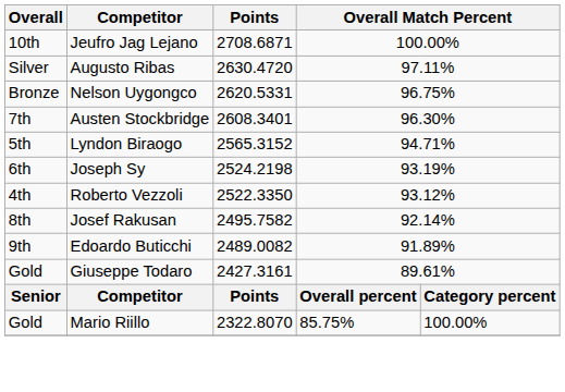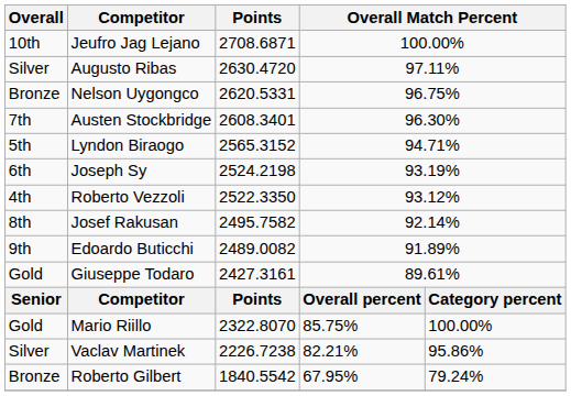 <table class="wikitable sortable" style="text-align: left;">
 <tr>
 <th>Overall</th>
 <th>Competitor</th>
 <th>Points</th>
 <th colspan="2">Overall Match Percent</th>
 </tr>
 <tr>
 <td>10th</td>
 <td>Jeufro Jag Lejano</td>
 <td>2708.6871</td>
 <td colspan="2" style="text-align: center;">100.00%</td>
 </tr>
 <tr>
 <td> Silver</td>
 <td>Augusto Ribas</td>
 <td>2630.4720</td>
 <td colspan="2" style="text-align: center;">97.11%</td>
 </tr>
 <tr>
 <td> Bronze</td>
 <td>Nelson Uygongco</td>
 <td>2620.5331</td>
 <td colspan="2" style="text-align: center;">96.75%</td>
 </tr>
 <tr>
 <td>7th</td>
 <td>Austen Stockbridge</td>
 <td>2608.3401</td>
 <td colspan="2" style="text-align: center;">96.30%</td>
 </tr>
 <tr>
 <td>5th</td>
 <td>Lyndon Biraogo</td>
 <td>2565.3152</td>
 <td colspan="2" style="text-align: center;">94.71%</td>
 </tr>
 <tr>
 <td>6th</td>
 <td>Joseph Sy</td>
 <td>2524.2198</td>
 <td colspan="2" style="text-align: center;">93.19%</td>
 </tr>
 <tr>
 <td>4th</td>
 <td>Roberto Vezzoli</td>
 <td>2522.3350</td>
 <td colspan="2" style="text-align: center;">93.12%</td>
 </tr>
 <tr>
 <td>8th</td>
 <td>Josef Rakusan</td>
 <td>2495.7582</td>
 <td colspan="2" style="text-align: center;">92.14%</td>
 </tr>
 <tr>
 <td>9th</td>
 <td>Edoardo Buticchi</td>
 <td>2489.0082</td>
 <td colspan="2" style="text-align: center;">91.89%</td>
 </tr>
 <tr>
 <td> Gold</td>
 <td>Giuseppe Todaro</td>
 <td>2427.3161</td>
 <td colspan="2" style="text-align: center;">89.61%</td>
 </tr>
 <tr>
 <th>Senior</th>
 <th>Competitor</th>
 <th>Points</th>
 <th>Overall percent</th>
 <th>Category percent</th>
 </tr>
 <tr>
 <td> Gold</td>
 <td>Mario Riillo</td>
 <td>2322.8070</td>
 <td>85.75%</td>
 <td>100.00%</td>
 </tr>
 <tr>
+<td> Silver</td>
+<td>Vaclav Martinek</td>
+<td>2226.7238</td>
+<td>82.21%</td>
+<td>95.86%</td>
+</tr>
+<tr>
+<td> Bronze</td>
+<td>Roberto Gilbert</td>
+<td>1840.5542</td>
+<td>67.95%</td>
+<td>79.24%</td>
+</tr>
+<tr>
 </tr>
 </table>
